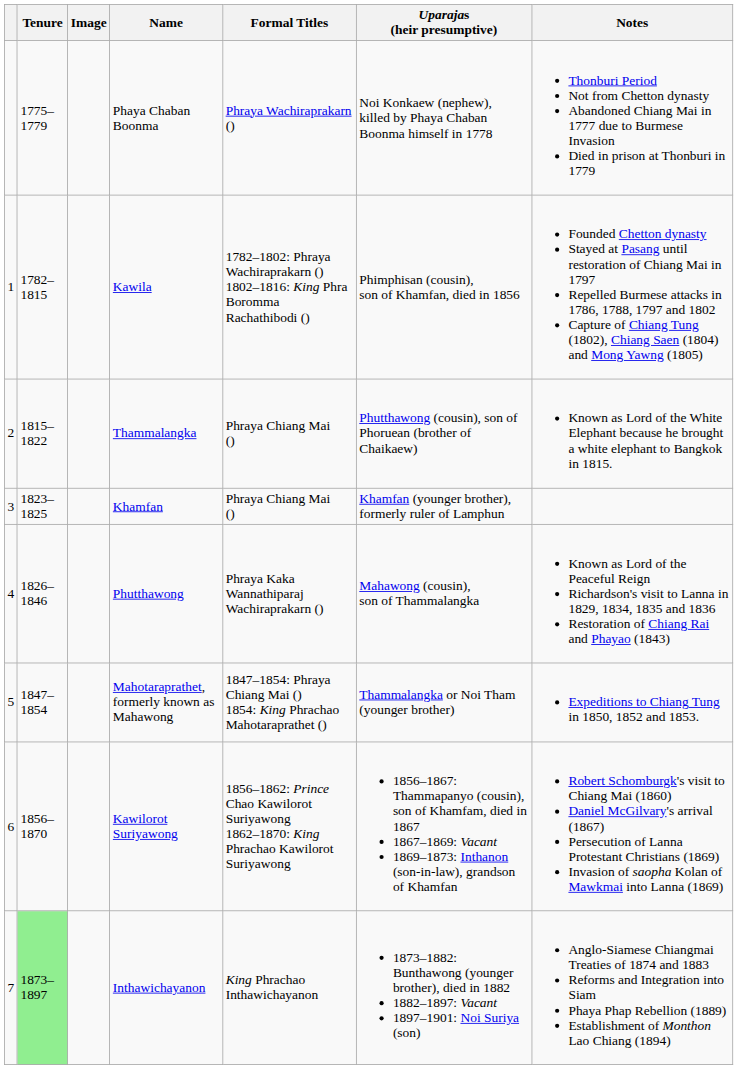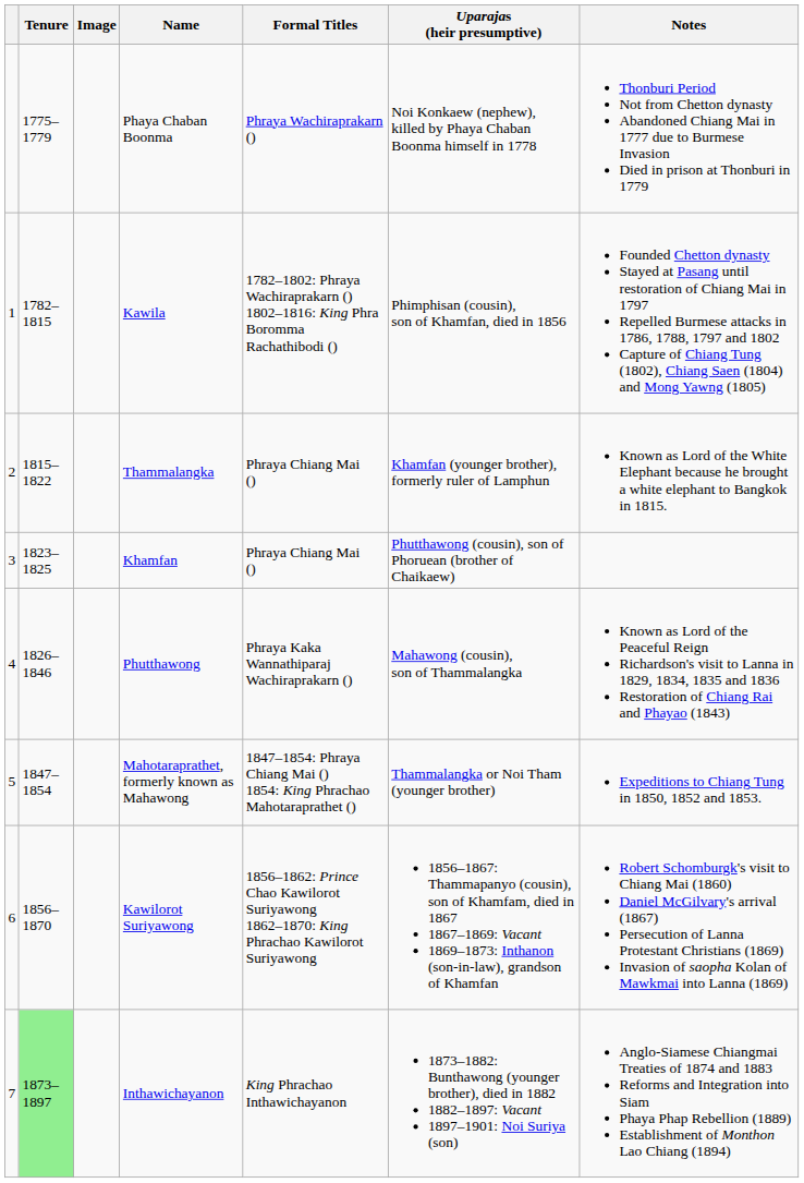 <table class="wikitable">
 <tr>
 <th></th>
 <th>Tenure</th>
 <th>Image</th>
 <th>Name</th>
 <th>Formal Titles</th>
 <th><em>Uparaja</em>s<br>(heir presumptive)</th>
 <th>Notes</th>
 </tr>
 <tr>
 <td></td>
 <td>1775–1779</td>
 <td></td>
 <td>Phaya Chaban Boonma<br></td>
 <td><a href='#'>Phraya Wachiraprakarn</a><br>()</td>
 <td>Noi Konkaew (nephew),<br>killed by Phaya Chaban Boonma himself in 1778</td>
 <td><br><ul><li><a href='#'>Thonburi Period</a></li><li>Not from Chetton dynasty</li><li>Abandoned Chiang Mai in 1777 due to Burmese Invasion</li><li>Died in prison at Thonburi in 1779</li></ul></td>
 </tr>
 <tr>
 <td>1</td>
 <td>1782–1815</td>
 <td></td>
 <td><a href='#'>Kawila</a></td>
 <td>1782–1802: Phraya Wachiraprakarn ()<br>1802–1816: <em>King</em> Phra Boromma Rachathibodi ()</td>
 <td>Phimphisan (cousin),<br>son of Khamfan, died in 1856</td>
 <td><br><ul><li>Founded <a href='#'>Chetton dynasty</a></li><li>Stayed at <a href='#'>Pasang</a> until restoration of Chiang Mai in 1797</li><li>Repelled Burmese attacks in 1786, 1788, 1797 and 1802</li><li>Capture of <a href='#'>Chiang Tung</a> (1802), <a href='#'>Chiang Saen</a> (1804) and <a href='#'>Mong Yawng</a> (1805)</li></ul></td>
 </tr>
 <tr>
 <td>2</td>
 <td>1815–1822</td>
 <td></td>
 <td><a href='#'>Thammalangka</a></td>
 <td>Phraya Chiang Mai<br>()</td>
-<td><a href='#'>Phutthawong</a> (cousin), son of Phoruean (brother of Chaikaew)</td>
+<td><a href='#'>Khamfan</a> (younger brother), formerly ruler of Lamphun</td>
 <td><br><ul><li>Known as Lord of the White Elephant because he brought a white elephant to Bangkok in 1815.</li></ul></td>
 </tr>
 <tr>
 <td>3</td>
 <td>1823–1825</td>
 <td></td>
 <td><a href='#'>Khamfan</a></td>
 <td>Phraya Chiang Mai<br>()</td>
-<td><a href='#'>Khamfan</a> (younger brother), formerly ruler of Lamphun</td>
+<td><a href='#'>Phutthawong</a> (cousin), son of Phoruean (brother of Chaikaew)</td>
 <td></td>
 </tr>
 <tr>
 <td>4</td>
 <td>1826–1846</td>
 <td></td>
 <td><a href='#'>Phutthawong</a></td>
 <td>Phraya Kaka Wannathiparaj Wachiraprakarn ()</td>
 <td><a href='#'>Mahawong</a> (cousin),<br>son of Thammalangka</td>
 <td><br><ul><li>Known as Lord of the Peaceful Reign</li><li>Richardson's visit to Lanna in 1829, 1834, 1835 and 1836</li><li>Restoration of <a href='#'>Chiang Rai</a> and <a href='#'>Phayao</a> (1843)</li></ul></td>
 </tr>
 <tr>
 <td>5</td>
 <td>1847–1854</td>
 <td></td>
 <td><a href='#'>Mahotaraprathet</a>,<br>formerly known as Mahawong</td>
 <td>1847–1854: Phraya Chiang Mai ()<br>1854: <em>King</em> Phrachao Mahotaraprathet ()</td>
 <td><a href='#'>Thammalangka</a> or Noi Tham (younger brother)</td>
 <td><br><ul><li><a href='#'>Expeditions to Chiang Tung</a> in 1850, 1852 and 1853.</li></ul></td>
 </tr>
 <tr>
 <td>6</td>
 <td>1856–1870</td>
 <td></td>
 <td><a href='#'>Kawilorot Suriyawong</a></td>
 <td>1856–1862: <em>Prince</em> Chao Kawilorot Suriyawong<br>1862–1870: <em>King</em> Phrachao Kawilorot Suriyawong</td>
 <td><br><ul><li>1856–1867: Thammapanyo (cousin), son of Khamfam, died in 1867</li><li>1867–1869: <em>Vacant</em></li><li>1869–1873: <a href='#'>Inthanon</a> (son-in-law), grandson of Khamfan</li></ul></td>
 <td><br><ul><li><a href='#'>Robert Schomburgk</a>'s visit to Chiang Mai (1860)</li><li><a href='#'>Daniel McGilvary</a>'s arrival (1867)</li><li>Persecution of Lanna Protestant Christians (1869)</li><li>Invasion of <em>saopha</em> Kolan of <a href='#'>Mawkmai</a> into Lanna (1869)</li></ul></td>
 </tr>
 <tr>
 <td>7</td>
 <td style="background: lightgreen;">1873–1897</td>
 <td></td>
 <td><a href='#'>Inthawichayanon</a></td>
 <td><em>King</em> Phrachao Inthawichayanon</td>
 <td><br><ul><li>1873–1882: Bunthawong (younger brother), died in 1882</li><li>1882–1897: <em>Vacant</em></li><li>1897–1901: <a href='#'>Noi Suriya</a> (son)</li></ul></td>
 <td><br><ul><li>Anglo-Siamese Chiangmai Treaties of 1874 and 1883</li><li>Reforms and Integration into Siam</li><li>Phaya Phap Rebellion (1889)</li><li>Establishment of <em>Monthon</em> Lao Chiang (1894)</li></ul></td>
 </tr>
 </table>
